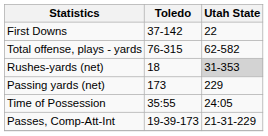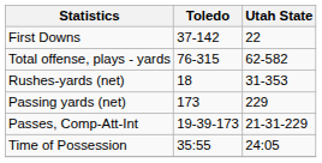 <table class="wikitable">
 <tr>
 <th>Statistics</th>
 <th>Toledo</th>
 <th>Utah State</th>
 </tr>
 <tr>
 <td>First Downs</td>
 <td>37-142</td>
 <td>22</td>
 </tr>
 <tr>
 <td>Total offense, plays - yards</td>
 <td>76-315</td>
 <td>62-582</td>
 </tr>
 <tr>
 <td>Rushes-yards (net)</td>
 <td>18</td>
-<td style="background: lightgrey;">31-353</td>
+<td>31-353</td>
 </tr>
 <tr>
 <td>Passing yards (net)</td>
 <td>173</td>
 <td>229</td>
 </tr>
 <tr>
+<td>Passes, Comp-Att-Int</td>
+<td>19-39-173</td>
+<td>21-31-229</td>
+</tr>
+<tr>
 <td>Time of Possession</td>
 <td>35:55</td>
 <td>24:05</td>
 </tr>
 <tr>
-<td>Passes, Comp-Att-Int</td>
-<td>19-39-173</td>
-<td>21-31-229</td>
-</tr>
-<tr>
 </tr>
 </table>
